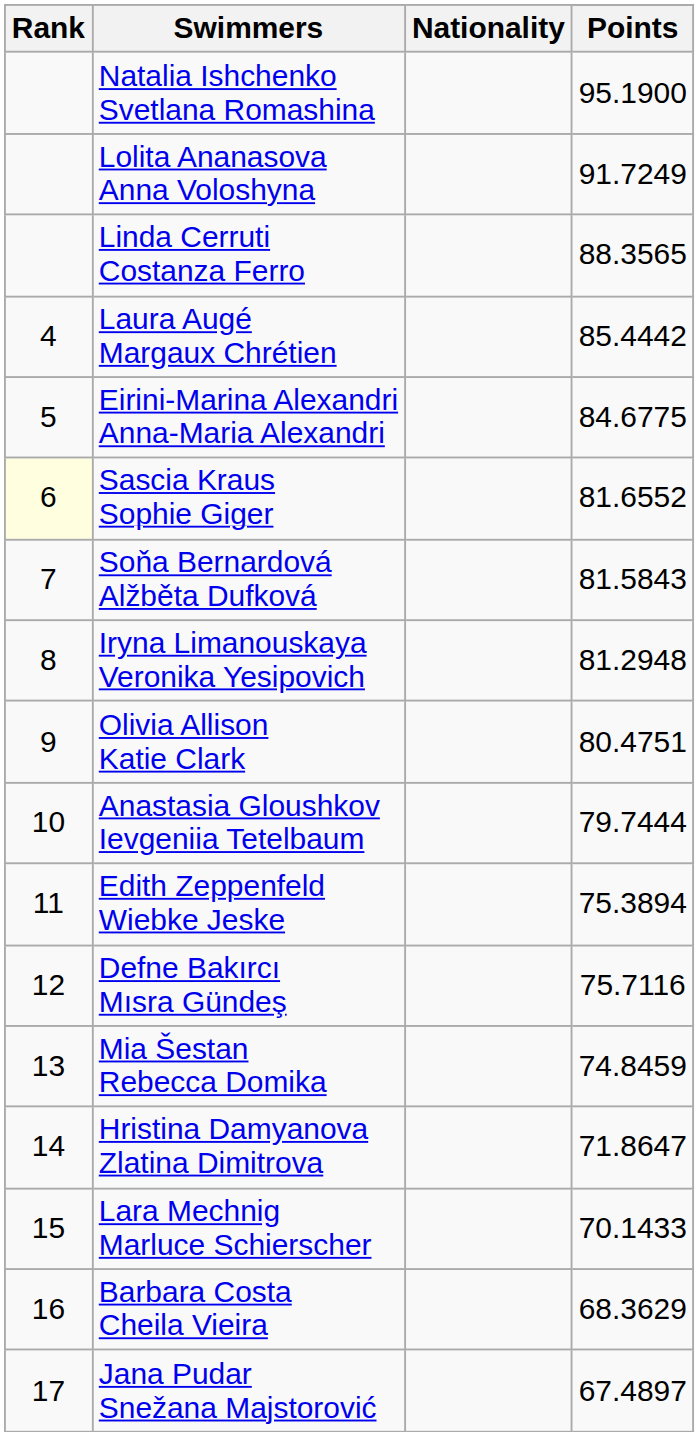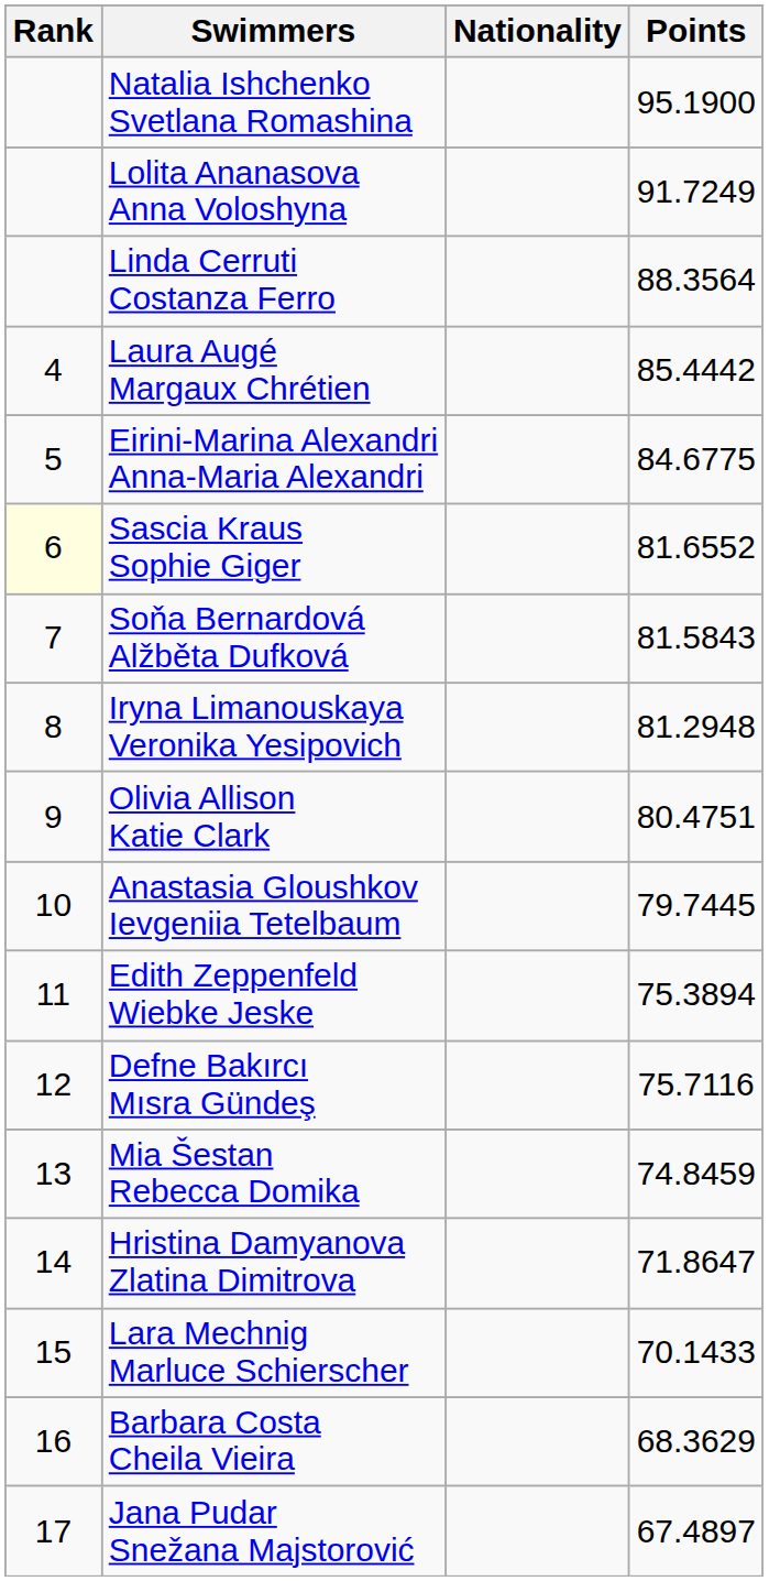 <table class="wikitable sortable" style="text-align:center">
 <tr>
 <th rowspan=2>Rank</th>
 <th rowspan=2>Swimmers</th>
 <th rowspan=2>Nationality</th>
 </tr>
 <tr>
 <th>Points</th>
 </tr>
 <tr>
 <td></td>
 <td align=left><a href='#'>Natalia Ishchenko</a><br><a href='#'>Svetlana Romashina</a></td>
 <td align=left></td>
 <td>95.1900</td>
 </tr>
 <tr>
 <td></td>
 <td align=left><a href='#'>Lolita Ananasova</a><br><a href='#'>Anna Voloshyna</a></td>
 <td align=left></td>
 <td>91.7249</td>
 </tr>
 <tr>
 <td></td>
 <td align=left><a href='#'>Linda Cerruti</a><br><a href='#'>Costanza Ferro</a></td>
 <td align=left></td>
-<td>88.3565</td>
+<td>88.3564</td>
 </tr>
 <tr>
 <td>4</td>
 <td align=left><a href='#'>Laura Augé</a><br><a href='#'>Margaux Chrétien</a></td>
 <td align=left></td>
 <td>85.4442</td>
 </tr>
 <tr>
 <td>5</td>
 <td align=left><a href='#'>Eirini-Marina Alexandri</a><br><a href='#'>Anna-Maria Alexandri</a></td>
 <td align=left></td>
 <td>84.6775</td>
 </tr>
 <tr>
 <td style="background: lightyellow;">6</td>
 <td align=left><a href='#'>Sascia Kraus</a><br><a href='#'>Sophie Giger</a></td>
 <td align=left></td>
 <td>81.6552</td>
 </tr>
 <tr>
 <td>7</td>
 <td align=left><a href='#'>Soňa Bernardová</a><br><a href='#'>Alžběta Dufková</a></td>
 <td align=left></td>
 <td>81.5843</td>
 </tr>
 <tr>
 <td>8</td>
 <td align=left><a href='#'>Iryna Limanouskaya</a><br><a href='#'>Veronika Yesipovich</a></td>
 <td align=left></td>
 <td>81.2948</td>
 </tr>
 <tr>
 <td>9</td>
 <td align=left><a href='#'>Olivia Allison</a><br><a href='#'>Katie Clark</a></td>
 <td align=left></td>
 <td>80.4751</td>
 </tr>
 <tr>
 <td>10</td>
 <td align=left><a href='#'>Anastasia Gloushkov</a><br><a href='#'>Ievgeniia Tetelbaum</a></td>
 <td align=left></td>
-<td>79.7444</td>
+<td>79.7445</td>
 </tr>
 <tr>
 <td>11</td>
 <td align=left><a href='#'>Edith Zeppenfeld</a><br><a href='#'>Wiebke Jeske</a></td>
 <td align=left></td>
 <td>75.3894</td>
 </tr>
 <tr>
 <td>12</td>
 <td align=left><a href='#'>Defne Bakırcı</a><br><a href='#'>Mısra Gündeş</a></td>
 <td align=left></td>
 <td>75.7116</td>
 </tr>
 <tr>
 <td>13</td>
 <td align=left><a href='#'>Mia Šestan</a><br><a href='#'>Rebecca Domika</a></td>
 <td align=left></td>
 <td>74.8459</td>
 </tr>
 <tr>
 <td>14</td>
 <td align=left><a href='#'>Hristina Damyanova</a><br><a href='#'>Zlatina Dimitrova</a></td>
 <td align=left></td>
 <td>71.8647</td>
 </tr>
 <tr>
 <td>15</td>
 <td align=left><a href='#'>Lara Mechnig</a><br><a href='#'>Marluce Schierscher</a></td>
 <td align=left></td>
 <td>70.1433</td>
 </tr>
 <tr>
 <td>16</td>
 <td align=left><a href='#'>Barbara Costa</a><br><a href='#'>Cheila Vieira</a></td>
 <td align=left></td>
 <td>68.3629</td>
 </tr>
 <tr>
 <td>17</td>
 <td align=left><a href='#'>Jana Pudar</a><br><a href='#'>Snežana Majstorović</a></td>
 <td align=left></td>
 <td>67.4897</td>
 </tr>
 </table>
